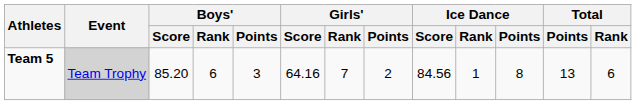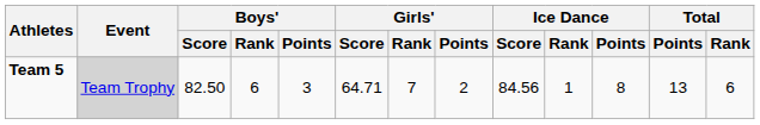 <table class="wikitable">
 <tr>
 <th rowspan="2">Athletes</th>
 <th rowspan="2">Event</th>
 <th colspan="3">Boys'</th>
 <th colspan="3">Girls'</th>
 <th colspan="3">Ice Dance</th>
 <th colspan="2">Total</th>
 </tr>
 <tr>
 <th>Score</th>
 <th>Rank</th>
 <th>Points</th>
 <th>Score</th>
 <th>Rank</th>
 <th>Points</th>
 <th>Score</th>
 <th>Rank</th>
 <th>Points</th>
 <th>Points</th>
 <th>Rank</th>
 </tr>
 <tr>
 <td><strong>Team 5</strong><br><br><br></td>
 <td style="background: lightgrey;"><a href='#'>Team Trophy</a></td>
-<td align="center">85.20</td>
+<td align="center">82.50</td>
 <td align="center">6</td>
 <td align="center">3</td>
-<td align="center">64.16</td>
+<td align="center">64.71</td>
 <td align="center">7</td>
 <td align="center">2</td>
 <td align="center">84.56</td>
 <td align="center">1</td>
 <td align="center">8</td>
 <td align="center">13</td>
 <td align="center">6</td>
 </tr>
 </table>
